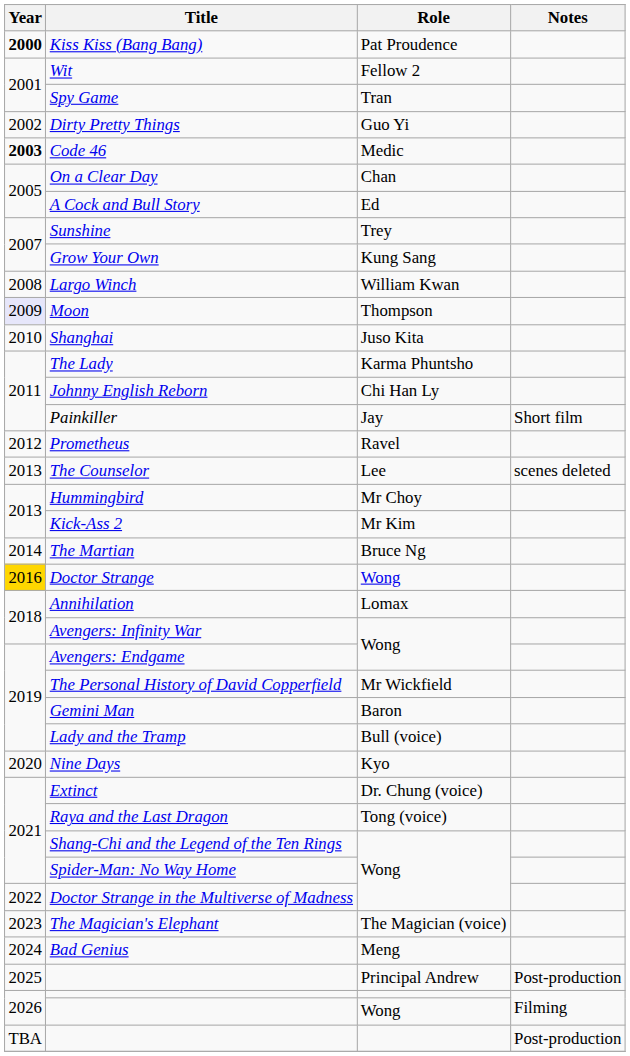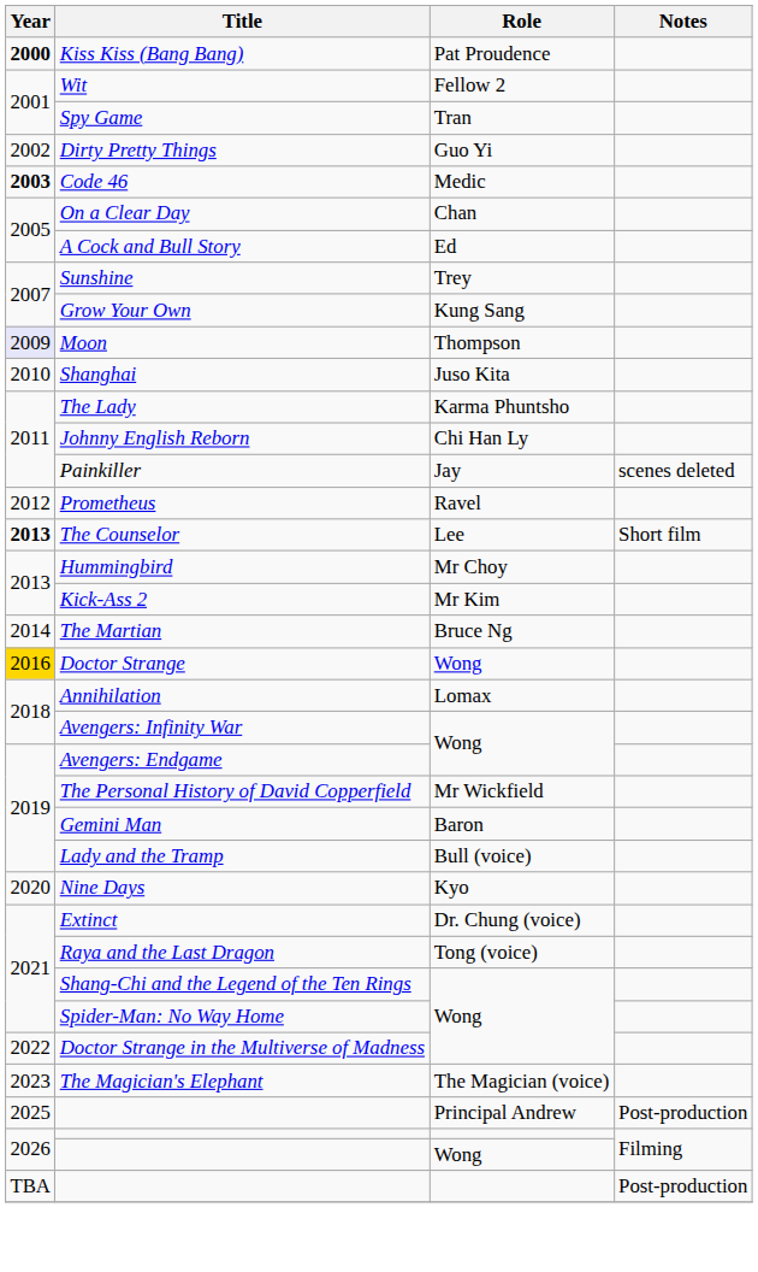 <table class="wikitable sortable">
 <tr>
 <th>Year</th>
 <th>Title</th>
 <th>Role</th>
 <th class=unsortable>Notes</th>
 </tr>
 <tr>
 <td><strong>2000</strong></td>
 <td><em><a href='#'>Kiss Kiss (Bang Bang)</a></em></td>
 <td>Pat Proudence</td>
 <td></td>
 </tr>
 <tr>
 <td rowspan="2">2001</td>
 <td><em><a href='#'>Wit</a></em></td>
 <td>Fellow 2</td>
 <td></td>
 </tr>
 <tr>
 <td><em><a href='#'>Spy Game</a></em></td>
 <td>Tran</td>
 <td></td>
 </tr>
 <tr>
 <td>2002</td>
 <td><em><a href='#'>Dirty Pretty Things</a></em></td>
 <td>Guo Yi</td>
 <td></td>
 </tr>
 <tr>
 <td><strong>2003</strong></td>
 <td><em><a href='#'>Code 46</a></em></td>
 <td>Medic</td>
 <td></td>
 </tr>
 <tr>
 <td rowspan="2">2005</td>
 <td><em><a href='#'>On a Clear Day</a></em></td>
 <td>Chan</td>
 <td></td>
 </tr>
 <tr>
 <td><em><a href='#'>A Cock and Bull Story</a></em></td>
 <td>Ed</td>
 <td></td>
 </tr>
 <tr>
 <td rowspan="2">2007</td>
 <td><em><a href='#'>Sunshine</a></em></td>
 <td>Trey</td>
 <td></td>
 </tr>
 <tr>
 <td><em><a href='#'>Grow Your Own</a></em></td>
 <td>Kung Sang</td>
 <td></td>
 </tr>
 <tr>
-<td>2008</td>
-<td><em><a href='#'>Largo Winch</a></em></td>
-<td>William Kwan</td>
-<td></td>
-</tr>
-<tr>
 <td style="background: lavender;">2009</td>
 <td><em><a href='#'>Moon</a></em></td>
 <td>Thompson</td>
 <td></td>
 </tr>
 <tr>
 <td>2010</td>
 <td><em><a href='#'>Shanghai</a></em></td>
 <td>Juso Kita</td>
 <td></td>
 </tr>
 <tr>
 <td rowspan="3">2011</td>
 <td><em><a href='#'>The Lady</a></em></td>
 <td>Karma Phuntsho</td>
 <td></td>
 </tr>
 <tr>
 <td><em><a href='#'>Johnny English Reborn</a></em></td>
 <td>Chi Han Ly</td>
 <td></td>
 </tr>
 <tr>
 <td><em>Painkiller</em></td>
 <td>Jay</td>
-<td>Short film</td>
+<td>scenes deleted</td>
 </tr>
 <tr>
 <td>2012</td>
 <td><em><a href='#'>Prometheus</a></em></td>
 <td>Ravel</td>
 <td></td>
 </tr>
 <tr>
-<td>2013</td>
+<td><strong>2013</strong></td>
 <td><em><a href='#'>The Counselor</a></em></td>
 <td>Lee</td>
-<td>scenes deleted</td>
+<td>Short film</td>
 </tr>
 <tr>
 <td rowspan="2">2013</td>
 <td><em><a href='#'>Hummingbird</a></em></td>
 <td>Mr Choy</td>
 <td></td>
 </tr>
 <tr>
 <td><em><a href='#'>Kick-Ass 2</a></em></td>
 <td>Mr Kim</td>
 <td></td>
 </tr>
 <tr>
 <td>2014</td>
 <td><em><a href='#'>The Martian</a></em></td>
 <td>Bruce Ng</td>
 <td></td>
 </tr>
 <tr>
 <td style="background: gold;">2016</td>
 <td><em><a href='#'>Doctor Strange</a></em></td>
 <td><a href='#'>Wong</a></td>
 <td></td>
 </tr>
 <tr>
 <td rowspan="2">2018</td>
 <td><em><a href='#'>Annihilation</a></em></td>
 <td>Lomax</td>
 <td></td>
 </tr>
 <tr>
 <td><em><a href='#'>Avengers: Infinity War</a></em></td>
 <td rowspan=2>Wong</td>
 <td></td>
 </tr>
 <tr>
 <td rowspan="4">2019</td>
 <td><em><a href='#'>Avengers: Endgame</a></em></td>
 <td></td>
 </tr>
 <tr>
 <td><em><a href='#'>The Personal History of David Copperfield</a></em></td>
 <td>Mr Wickfield</td>
 <td></td>
 </tr>
 <tr>
 <td><em><a href='#'>Gemini Man</a></em></td>
 <td>Baron</td>
 <td></td>
 </tr>
 <tr>
 <td><em><a href='#'>Lady and the Tramp</a></em></td>
 <td>Bull (voice)</td>
 <td></td>
 </tr>
 <tr>
 <td>2020</td>
 <td><em><a href='#'>Nine Days</a></em></td>
 <td>Kyo</td>
 <td></td>
 </tr>
 <tr>
 <td rowspan="4">2021</td>
 <td><em><a href='#'>Extinct</a></em></td>
 <td>Dr. Chung (voice)</td>
 <td></td>
 </tr>
 <tr>
 <td><em><a href='#'>Raya and the Last Dragon</a></em></td>
 <td>Tong (voice)</td>
 <td></td>
 </tr>
 <tr>
 <td><em><a href='#'>Shang-Chi and the Legend of the Ten Rings</a></em></td>
 <td rowspan=3>Wong</td>
 <td></td>
 </tr>
 <tr>
 <td><em><a href='#'>Spider-Man: No Way Home</a></em></td>
 <td></td>
 </tr>
 <tr>
 <td>2022</td>
 <td><em><a href='#'>Doctor Strange in the Multiverse of Madness</a></em></td>
 <td></td>
 </tr>
 <tr>
 <td>2023</td>
 <td><em><a href='#'>The Magician's Elephant</a></em></td>
 <td>The Magician (voice)</td>
 <td></td>
 </tr>
 <tr>
-<td>2024</td>
-<td><em><a href='#'>Bad Genius</a></em></td>
-<td>Meng</td>
-<td></td>
-</tr>
-<tr>
 <td>2025</td>
 <td></td>
 <td>Principal Andrew</td>
 <td>Post-production</td>
 </tr>
 <tr>
 <td rowspan=2>2026</td>
 <td></td>
 <td></td>
 <td rowspan=2>Filming</td>
 </tr>
 <tr>
 <td></td>
 <td>Wong</td>
 </tr>
 <tr>
 <td>TBA</td>
 <td></td>
 <td></td>
 <td>Post-production</td>
 </tr>
 <tr>
 </tr>
 </table>
